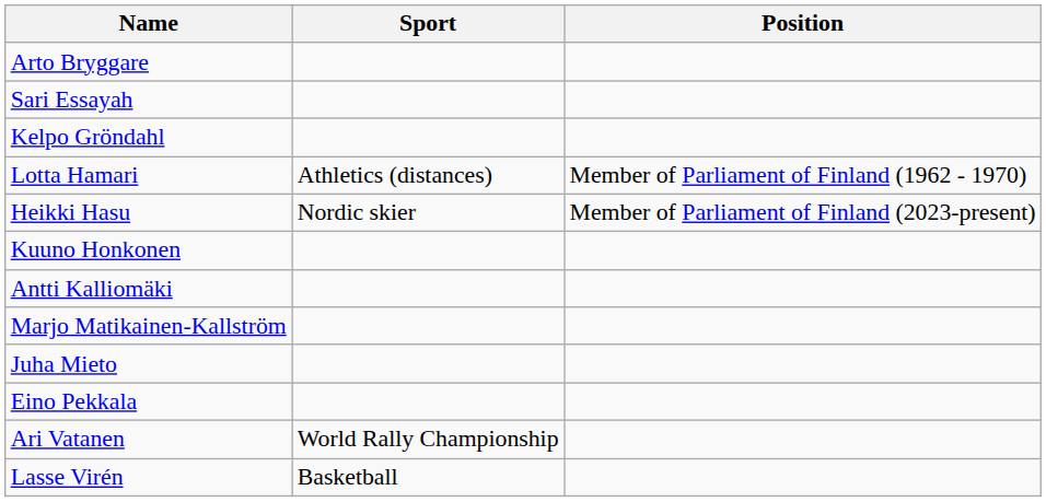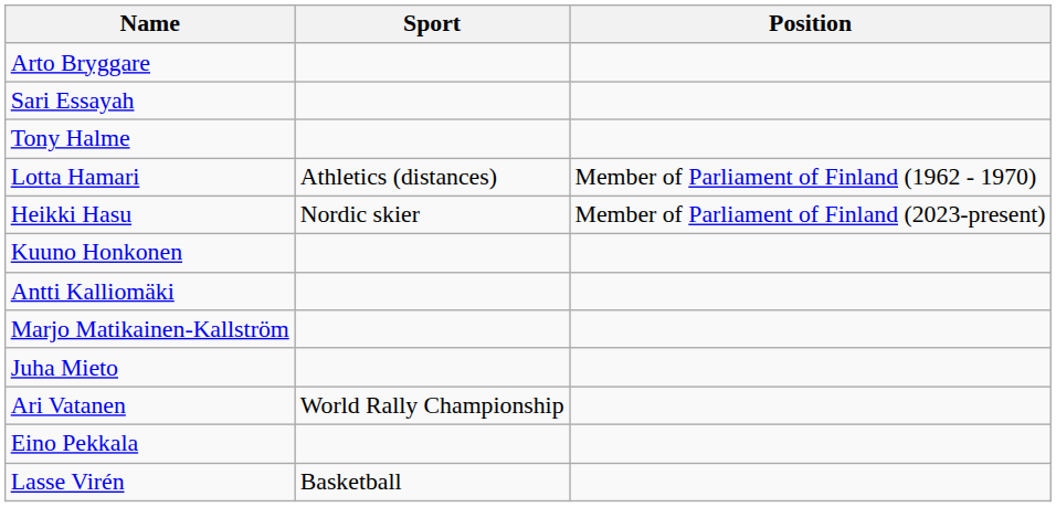 <table class="wikitable sortable">
 <tr>
 <th>Name</th>
 <th>Sport</th>
 <th>Position</th>
 </tr>
 <tr>
 <td data-sort-value="Bryggare,Arto"><a href='#'>Arto Bryggare</a></td>
 <td></td>
 <td></td>
 </tr>
 <tr>
 <td data-sort-value="Essayah,Sari"><a href='#'>Sari Essayah</a></td>
 <td></td>
 <td></td>
 </tr>
 <tr>
-<td data-sort-value="Gröndahl,Kelpo"><a href='#'>Kelpo Gröndahl</a></td>
+<td data-sort-value="Halme,Tony"><a href='#'>Tony Halme</a></td>
 <td></td>
 <td></td>
 </tr>
 <tr>
 <td><a href='#'>Lotta Hamari</a></td>
 <td>Athletics (distances)</td>
 <td>Member of <a href='#'>Parliament of Finland</a> (1962 - 1970)</td>
 </tr>
 <tr>
 <td data-sort-value="Hasu,Heikki"><a href='#'>Heikki Hasu</a></td>
 <td>Nordic skier</td>
 <td>Member of <a href='#'>Parliament of Finland</a> (2023-present)</td>
 </tr>
 <tr>
 <td data-sort-value="Honkonen,Kuuno"><a href='#'>Kuuno Honkonen</a></td>
 <td></td>
 <td></td>
 </tr>
 <tr>
 <td data-sort-value="Kalliomäki,Antti"><a href='#'>Antti Kalliomäki</a></td>
 <td></td>
 <td></td>
 </tr>
 <tr>
 <td data-sort-value="Matikainen-Kallström,Marjo"><a href='#'>Marjo Matikainen-Kallström</a></td>
 <td></td>
 <td></td>
 </tr>
 <tr>
 <td data-sort-value="Mieto,Juha"><a href='#'>Juha Mieto</a></td>
 <td></td>
 <td></td>
 </tr>
 <tr>
-<td data-sort-value="Pekkala,Eino"><a href='#'>Eino Pekkala</a></td>
-<td></td>
+<td data-sort-value="Vatanen,Ari"><a href='#'>Ari Vatanen</a></td>
+<td>World Rally Championship</td>
 <td></td>
 </tr>
 <tr>
-<td data-sort-value="Vatanen,Ari"><a href='#'>Ari Vatanen</a></td>
-<td>World Rally Championship</td>
+<td data-sort-value="Pekkala,Eino"><a href='#'>Eino Pekkala</a></td>
+<td></td>
 <td></td>
 </tr>
 <tr>
 <td data-sort-value="Virén,Lasse"><a href='#'>Lasse Virén</a></td>
 <td>Basketball</td>
 <td></td>
 </tr>
 </table>
